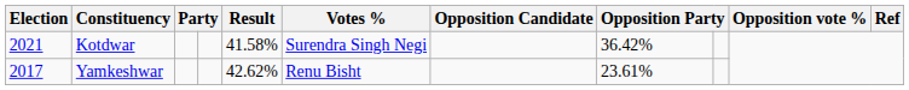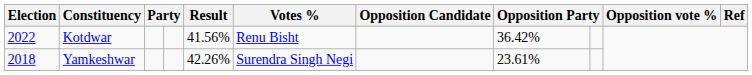 <table class="wikitable sortable">
 <tr>
 <th>Election</th>
 <th>Constituency</th>
 <th colspan="2">Party</th>
 <th>Result</th>
 <th>Votes %</th>
 <th>Opposition Candidate</th>
 <th colspan="2">Opposition Party</th>
 <th>Opposition vote %</th>
 <th>Ref</th>
 </tr>
 <tr>
-<td><a href='#'>2021</a></td>
+<td><a href='#'>2022</a></td>
 <td><a href='#'>Kotdwar</a></td>
 <td></td>
 <td></td>
-<td>41.58%</td>
-<td><a href='#'>Surendra Singh Negi</a></td>
+<td>41.56%</td>
+<td><a href='#'>Renu Bisht</a></td>
 <td></td>
 <td>36.42%</td>
 <td></td>
 </tr>
 <tr>
-<td><a href='#'>2017</a></td>
+<td><a href='#'>2018</a></td>
 <td><a href='#'>Yamkeshwar</a></td>
 <td></td>
 <td></td>
-<td>42.62%</td>
-<td><a href='#'>Renu Bisht</a></td>
+<td>42.26%</td>
+<td><a href='#'>Surendra Singh Negi</a></td>
 <td></td>
 <td>23.61%</td>
 <td></td>
 </tr>
 </table>
